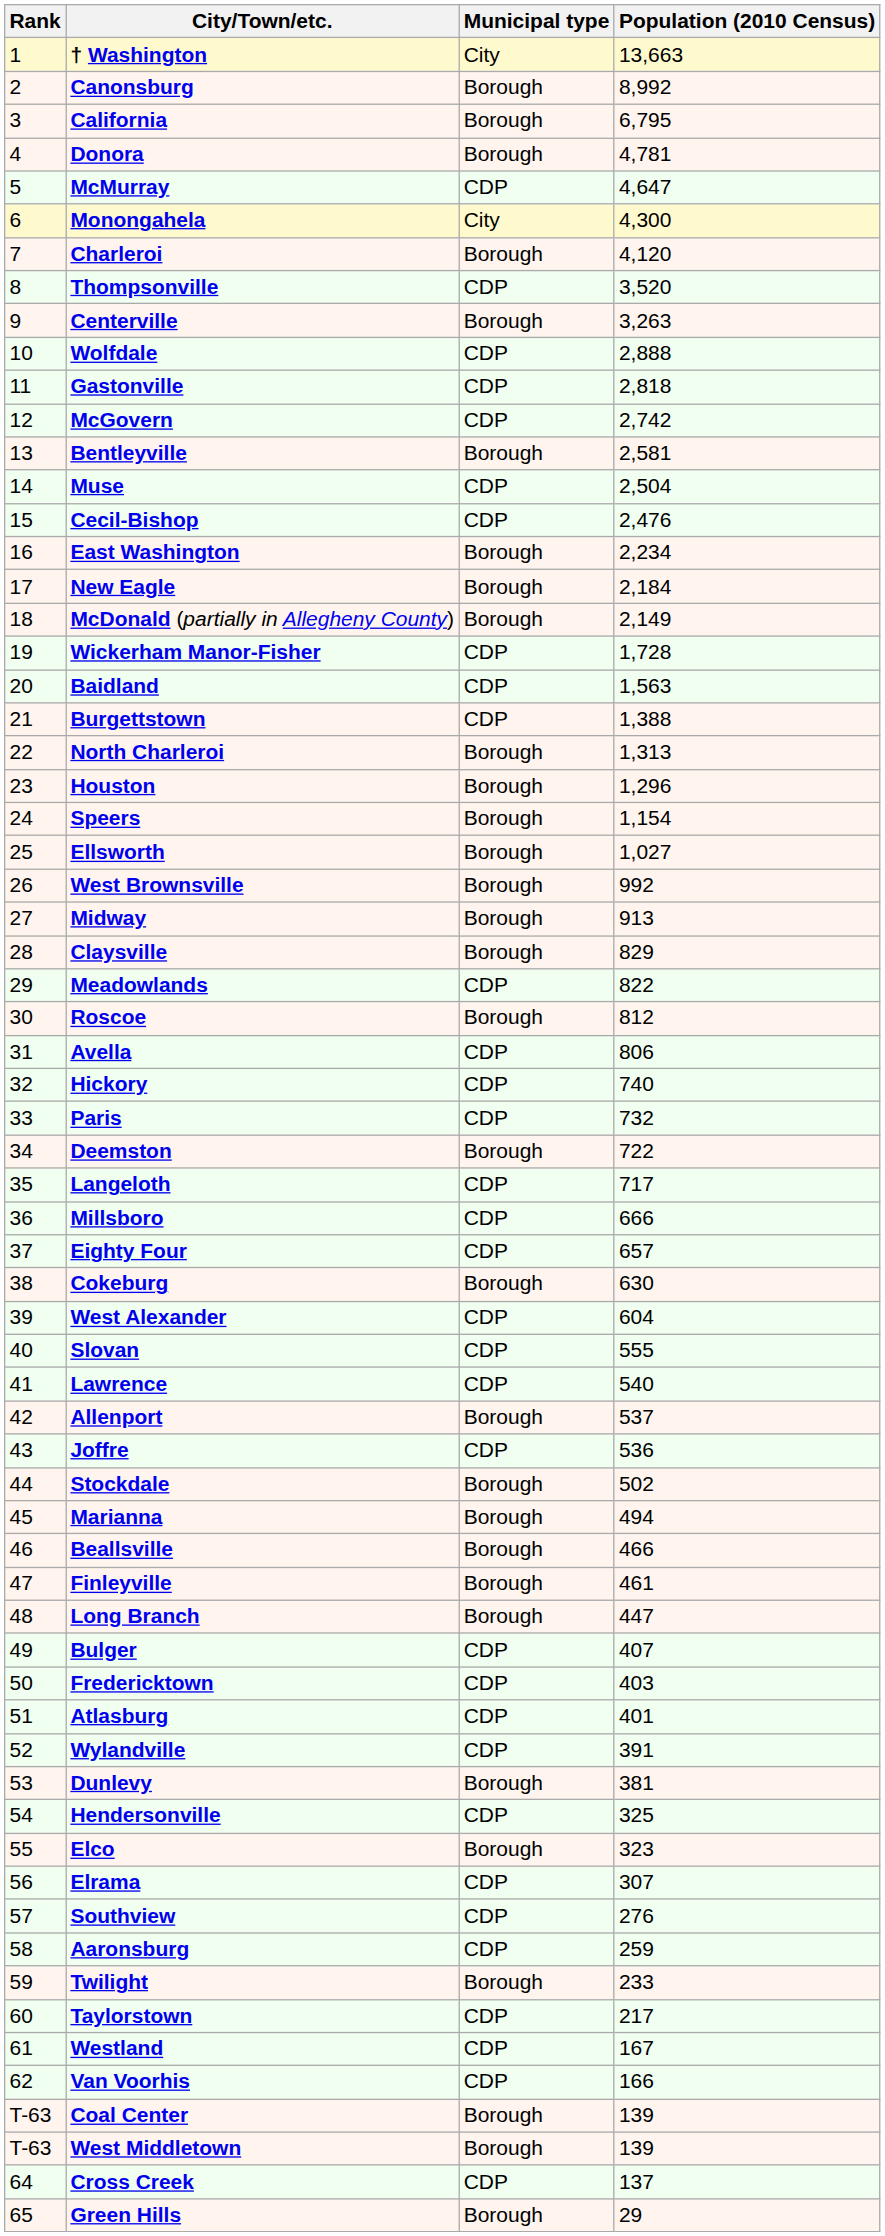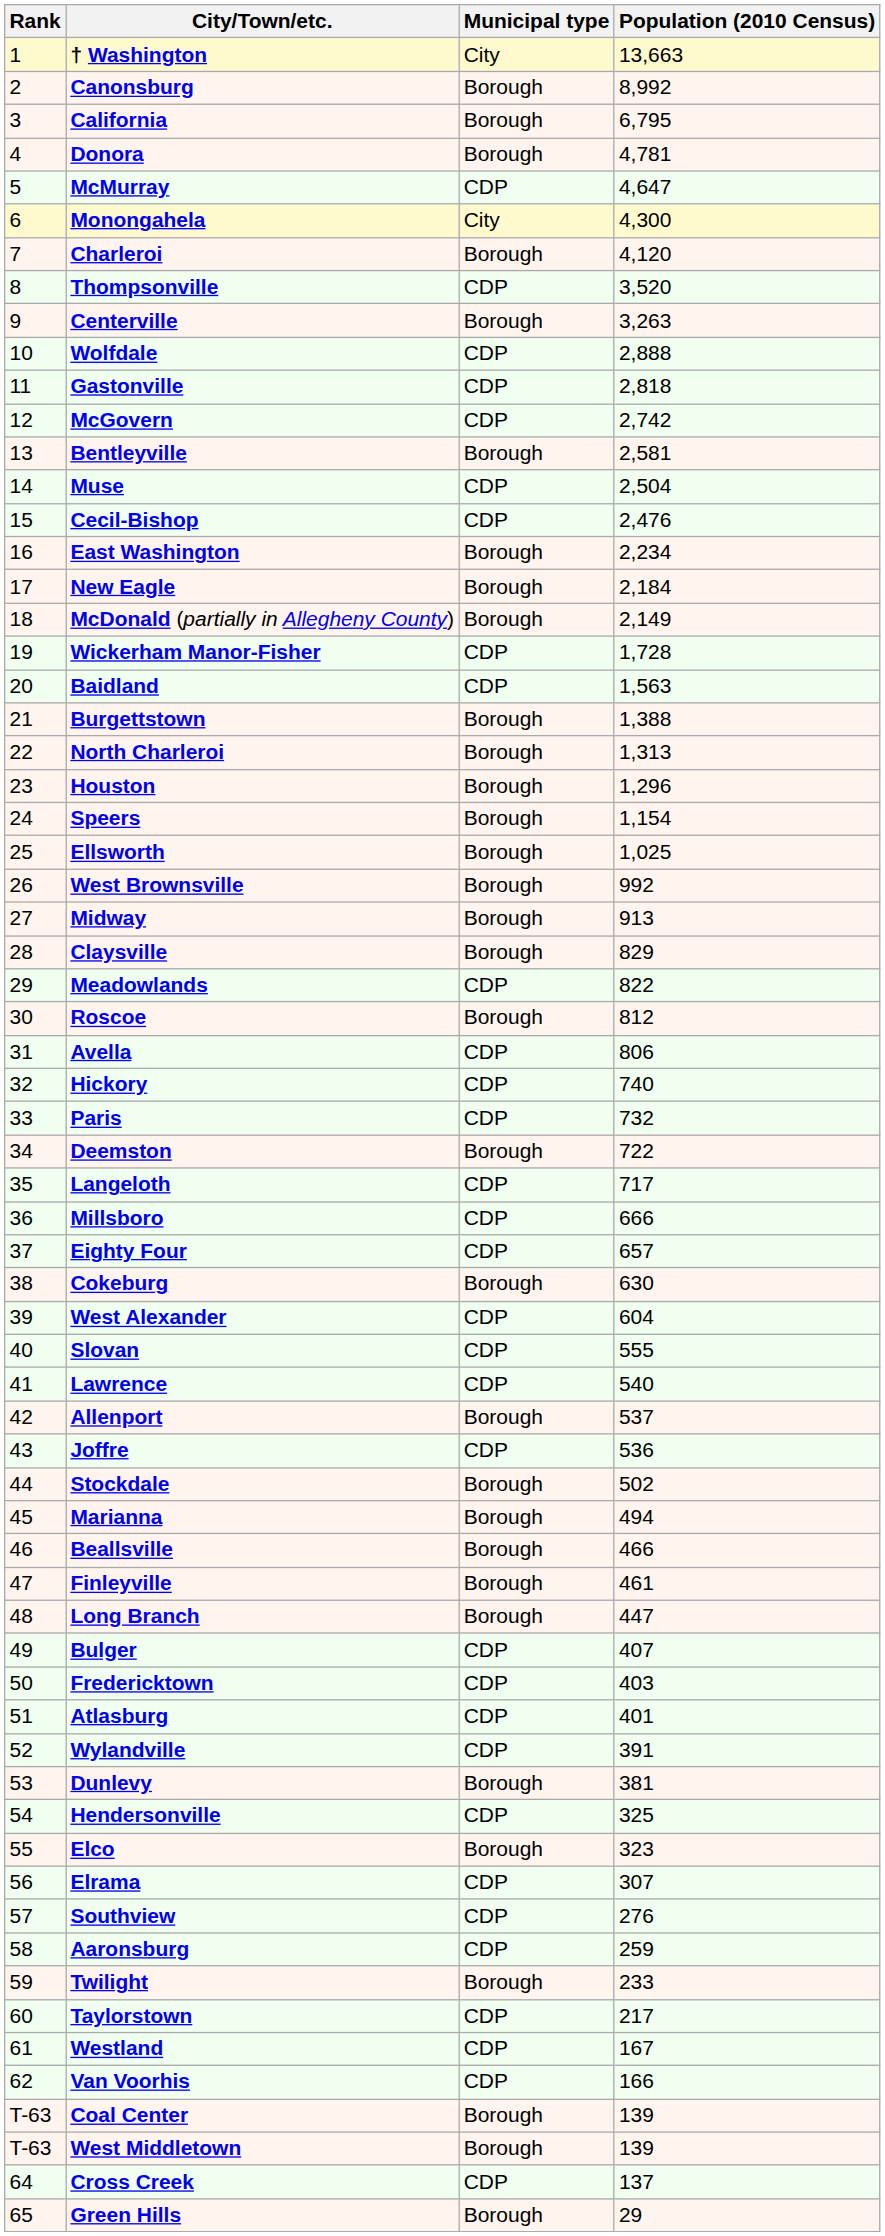 <table class="wikitable sortable">
 <tr>
 <th>Rank</th>
 <th>City/Town/etc.</th>
 <th>Municipal type</th>
 <th>Population (2010 Census)</th>
 </tr>
 <tr style="background-color:#FFFACD;">
 <td>1</td>
 <td><strong>†</strong> <strong><a href='#'>Washington</a></strong></td>
 <td>City</td>
 <td>13,663</td>
 </tr>
 <tr style="background-color:#FFF5EE;">
 <td>2</td>
 <td><strong><a href='#'>Canonsburg</a></strong></td>
 <td>Borough</td>
 <td>8,992</td>
 </tr>
 <tr style="background-color:#FFF5EE;">
 <td>3</td>
 <td><strong><a href='#'>California</a></strong></td>
 <td>Borough</td>
 <td>6,795</td>
 </tr>
 <tr style="background-color:#FFF5EE;">
 <td>4</td>
 <td><strong><a href='#'>Donora</a></strong></td>
 <td>Borough</td>
 <td>4,781</td>
 </tr>
 <tr style="background-color:#F0FFF0;">
 <td>5</td>
 <td><strong><a href='#'>McMurray</a></strong></td>
 <td>CDP</td>
 <td>4,647</td>
 </tr>
 <tr style="background-color:#FFFACD;">
 <td>6</td>
 <td><strong><a href='#'>Monongahela</a></strong></td>
 <td>City</td>
 <td>4,300</td>
 </tr>
 <tr style="background-color:#FFF5EE;">
 <td>7</td>
 <td><strong><a href='#'>Charleroi</a></strong></td>
 <td>Borough</td>
 <td>4,120</td>
 </tr>
 <tr style="background-color:#F0FFF0;">
 <td>8</td>
 <td><strong><a href='#'>Thompsonville</a></strong></td>
 <td>CDP</td>
 <td>3,520</td>
 </tr>
 <tr style="background-color:#FFF5EE;">
 <td>9</td>
 <td><strong><a href='#'>Centerville</a></strong></td>
 <td>Borough</td>
 <td>3,263</td>
 </tr>
 <tr style="background-color:#F0FFF0;">
 <td>10</td>
 <td><strong><a href='#'>Wolfdale</a></strong></td>
 <td>CDP</td>
 <td>2,888</td>
 </tr>
 <tr style="background-color:#F0FFF0;">
 <td>11</td>
 <td><strong><a href='#'>Gastonville</a></strong></td>
 <td>CDP</td>
 <td>2,818</td>
 </tr>
 <tr style="background-color:#F0FFF0;">
 <td>12</td>
 <td><strong><a href='#'>McGovern</a></strong></td>
 <td>CDP</td>
 <td>2,742</td>
 </tr>
 <tr style="background-color:#FFF5EE;">
 <td>13</td>
 <td><strong><a href='#'>Bentleyville</a></strong></td>
 <td>Borough</td>
 <td>2,581</td>
 </tr>
 <tr style="background-color:#F0FFF0;">
 <td>14</td>
 <td><strong><a href='#'>Muse</a></strong></td>
 <td>CDP</td>
 <td>2,504</td>
 </tr>
 <tr style="background-color:#F0FFF0;">
 <td>15</td>
 <td><strong><a href='#'>Cecil-Bishop</a></strong></td>
 <td>CDP</td>
 <td>2,476</td>
 </tr>
 <tr style="background-color:#FFF5EE;">
 <td>16</td>
 <td><strong><a href='#'>East Washington</a></strong></td>
 <td>Borough</td>
 <td>2,234</td>
 </tr>
 <tr style="background-color:#FFF5EE;">
 <td>17</td>
 <td><strong><a href='#'>New Eagle</a></strong></td>
 <td>Borough</td>
 <td>2,184</td>
 </tr>
 <tr style="background-color:#FFF5EE;">
 <td>18</td>
 <td><strong><a href='#'>McDonald</a></strong> (<em>partially in <a href='#'>Allegheny County</a></em>)</td>
 <td>Borough</td>
 <td>2,149</td>
 </tr>
 <tr style="background-color:#F0FFF0;">
 <td>19</td>
 <td><strong><a href='#'>Wickerham Manor-Fisher</a></strong></td>
 <td>CDP</td>
 <td>1,728</td>
 </tr>
 <tr style="background-color:#F0FFF0;">
 <td>20</td>
 <td><strong><a href='#'>Baidland</a></strong></td>
 <td>CDP</td>
 <td>1,563</td>
 </tr>
 <tr style="background-color:#FFF5EE;">
 <td>21</td>
 <td><strong><a href='#'>Burgettstown</a></strong></td>
-<td>CDP</td>
+<td>Borough</td>
 <td>1,388</td>
 </tr>
 <tr style="background-color:#FFF5EE;">
 <td>22</td>
 <td><strong><a href='#'>North Charleroi</a></strong></td>
 <td>Borough</td>
 <td>1,313</td>
 </tr>
 <tr style="background-color:#FFF5EE;">
 <td>23</td>
 <td><strong><a href='#'>Houston</a></strong></td>
 <td>Borough</td>
 <td>1,296</td>
 </tr>
 <tr style="background-color:#FFF5EE;">
 <td>24</td>
 <td><strong><a href='#'>Speers</a></strong></td>
 <td>Borough</td>
 <td>1,154</td>
 </tr>
 <tr style="background-color:#FFF5EE;">
 <td>25</td>
 <td><strong><a href='#'>Ellsworth</a></strong></td>
 <td>Borough</td>
-<td>1,027</td>
+<td>1,025</td>
 </tr>
 <tr style="background-color:#FFF5EE;">
 <td>26</td>
 <td><strong><a href='#'>West Brownsville</a></strong></td>
 <td>Borough</td>
 <td>992</td>
 </tr>
 <tr style="background-color:#FFF5EE;">
 <td>27</td>
 <td><strong><a href='#'>Midway</a></strong></td>
 <td>Borough</td>
 <td>913</td>
 </tr>
 <tr style="background-color:#FFF5EE;">
 <td>28</td>
 <td><strong><a href='#'>Claysville</a></strong></td>
 <td>Borough</td>
 <td>829</td>
 </tr>
 <tr style="background-color:#F0FFF0;">
 <td>29</td>
 <td><strong><a href='#'>Meadowlands</a></strong></td>
 <td>CDP</td>
 <td>822</td>
 </tr>
 <tr style="background-color:#FFF5EE;">
 <td>30</td>
 <td><strong><a href='#'>Roscoe</a></strong></td>
 <td>Borough</td>
 <td>812</td>
 </tr>
 <tr style="background-color:#F0FFF0;">
 <td>31</td>
 <td><strong><a href='#'>Avella</a></strong></td>
 <td>CDP</td>
 <td>806</td>
 </tr>
 <tr style="background-color:#F0FFF0;">
 <td>32</td>
 <td><strong><a href='#'>Hickory</a></strong></td>
 <td>CDP</td>
 <td>740</td>
 </tr>
 <tr style="background-color:#F0FFF0;">
 <td>33</td>
 <td><strong><a href='#'>Paris</a></strong></td>
 <td>CDP</td>
 <td>732</td>
 </tr>
 <tr style="background-color:#FFF5EE;">
 <td>34</td>
 <td><strong><a href='#'>Deemston</a></strong></td>
 <td>Borough</td>
 <td>722</td>
 </tr>
 <tr style="background-color:#F0FFF0;">
 <td>35</td>
 <td><strong><a href='#'>Langeloth</a></strong></td>
 <td>CDP</td>
 <td>717</td>
 </tr>
 <tr style="background-color:#F0FFF0;">
 <td>36</td>
 <td><strong><a href='#'>Millsboro</a></strong></td>
 <td>CDP</td>
 <td>666</td>
 </tr>
 <tr style="background-color:#F0FFF0;">
 <td>37</td>
 <td><strong><a href='#'>Eighty Four</a></strong></td>
 <td>CDP</td>
 <td>657</td>
 </tr>
 <tr style="background-color:#FFF5EE;">
 <td>38</td>
 <td><strong><a href='#'>Cokeburg</a></strong></td>
 <td>Borough</td>
 <td>630</td>
 </tr>
 <tr style="background-color:#F0FFF0;">
 <td>39</td>
 <td><strong><a href='#'>West Alexander</a></strong></td>
 <td>CDP</td>
 <td>604</td>
 </tr>
 <tr style="background-color:#F0FFF0;">
 <td>40</td>
 <td><strong><a href='#'>Slovan</a></strong></td>
 <td>CDP</td>
 <td>555</td>
 </tr>
 <tr style="background-color:#F0FFF0;">
 <td>41</td>
 <td><strong><a href='#'>Lawrence</a></strong></td>
 <td>CDP</td>
 <td>540</td>
 </tr>
 <tr style="background-color:#FFF5EE;">
 <td>42</td>
 <td><strong><a href='#'>Allenport</a></strong></td>
 <td>Borough</td>
 <td>537</td>
 </tr>
 <tr style="background-color:#F0FFF0;">
 <td>43</td>
 <td><strong><a href='#'>Joffre</a></strong></td>
 <td>CDP</td>
 <td>536</td>
 </tr>
 <tr style="background-color:#FFF5EE;">
 <td>44</td>
 <td><strong><a href='#'>Stockdale</a></strong></td>
 <td>Borough</td>
 <td>502</td>
 </tr>
 <tr style="background-color:#FFF5EE;">
 <td>45</td>
 <td><strong><a href='#'>Marianna</a></strong></td>
 <td>Borough</td>
 <td>494</td>
 </tr>
 <tr style="background-color:#FFF5EE;">
 <td>46</td>
 <td><strong><a href='#'>Beallsville</a></strong></td>
 <td>Borough</td>
 <td>466</td>
 </tr>
 <tr style="background-color:#FFF5EE;">
 <td>47</td>
 <td><strong><a href='#'>Finleyville</a></strong></td>
 <td>Borough</td>
 <td>461</td>
 </tr>
 <tr style="background-color:#FFF5EE;">
 <td>48</td>
 <td><strong><a href='#'>Long Branch</a></strong></td>
 <td>Borough</td>
 <td>447</td>
 </tr>
 <tr style="background-color:#F0FFF0;">
 <td>49</td>
 <td><strong><a href='#'>Bulger</a></strong></td>
 <td>CDP</td>
 <td>407</td>
 </tr>
 <tr style="background-color:#F0FFF0;">
 <td>50</td>
 <td><strong><a href='#'>Fredericktown</a></strong></td>
 <td>CDP</td>
 <td>403</td>
 </tr>
 <tr style="background-color:#F0FFF0;">
 <td>51</td>
 <td><strong><a href='#'>Atlasburg</a></strong></td>
 <td>CDP</td>
 <td>401</td>
 </tr>
 <tr style="background-color:#F0FFF0;">
 <td>52</td>
 <td><strong><a href='#'>Wylandville</a></strong></td>
 <td>CDP</td>
 <td>391</td>
 </tr>
 <tr style="background-color:#FFF5EE;">
 <td>53</td>
 <td><strong><a href='#'>Dunlevy</a></strong></td>
 <td>Borough</td>
 <td>381</td>
 </tr>
 <tr style="background-color:#F0FFF0;">
 <td>54</td>
 <td><strong><a href='#'>Hendersonville</a></strong></td>
 <td>CDP</td>
 <td>325</td>
 </tr>
 <tr style="background-color:#FFF5EE;">
 <td>55</td>
 <td><strong><a href='#'>Elco</a></strong></td>
 <td>Borough</td>
 <td>323</td>
 </tr>
 <tr style="background-color:#F0FFF0;">
 <td>56</td>
 <td><strong><a href='#'>Elrama</a></strong></td>
 <td>CDP</td>
 <td>307</td>
 </tr>
 <tr style="background-color:#F0FFF0;">
 <td>57</td>
 <td><strong><a href='#'>Southview</a></strong></td>
 <td>CDP</td>
 <td>276</td>
 </tr>
 <tr style="background-color:#F0FFF0;">
 <td>58</td>
 <td><strong><a href='#'>Aaronsburg</a></strong></td>
 <td>CDP</td>
 <td>259</td>
 </tr>
 <tr style="background-color:#FFF5EE;">
 <td>59</td>
 <td><strong><a href='#'>Twilight</a></strong></td>
 <td>Borough</td>
 <td>233</td>
 </tr>
 <tr style="background-color:#F0FFF0;">
 <td>60</td>
 <td><strong><a href='#'>Taylorstown</a></strong></td>
 <td>CDP</td>
 <td>217</td>
 </tr>
 <tr style="background-color:#F0FFF0;">
 <td>61</td>
 <td><strong><a href='#'>Westland</a></strong></td>
 <td>CDP</td>
 <td>167</td>
 </tr>
 <tr style="background-color:#F0FFF0;">
 <td>62</td>
 <td><strong><a href='#'>Van Voorhis</a></strong></td>
 <td>CDP</td>
 <td>166</td>
 </tr>
 <tr style="background-color:#FFF5EE;">
 <td>T-63</td>
 <td><strong><a href='#'>Coal Center</a></strong></td>
 <td>Borough</td>
 <td>139</td>
 </tr>
 <tr style="background-color:#FFF5EE;">
 <td>T-63</td>
 <td><strong><a href='#'>West Middletown</a></strong></td>
 <td>Borough</td>
 <td>139</td>
 </tr>
 <tr style="background-color:#F0FFF0;">
 <td>64</td>
 <td><strong><a href='#'>Cross Creek</a></strong></td>
 <td>CDP</td>
 <td>137</td>
 </tr>
 <tr style="background-color:#FFF5EE;">
 <td>65</td>
 <td><strong><a href='#'>Green Hills</a></strong></td>
 <td>Borough</td>
 <td>29</td>
 </tr>
 </table>
